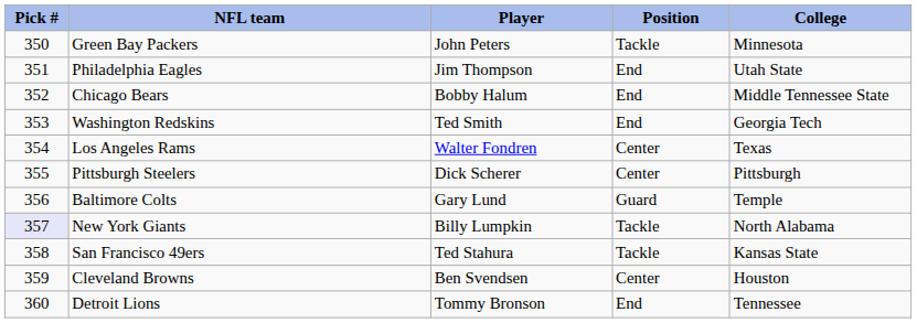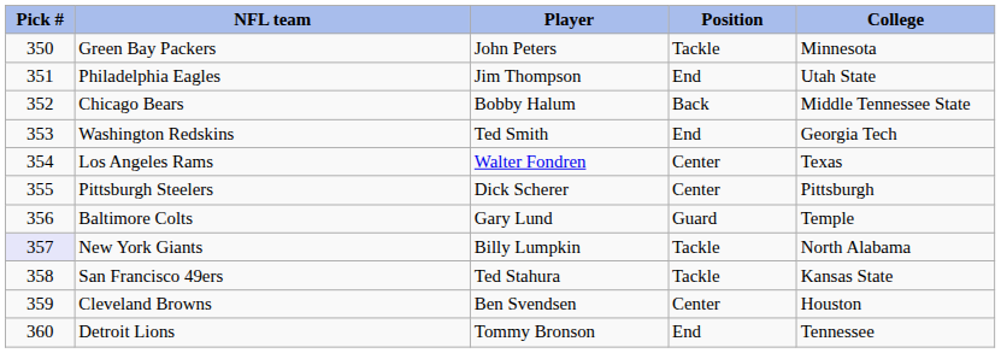 <table class="wikitable sortable sortable" style="width: 100%">
 <tr>
 <th style="background:#A8BDEC;" width=7%>Pick #</th>
 <th width=40% style="background:#A8BDEC;">NFL team</th>
 <th width=20% style="background:#A8BDEC;">Player</th>
 <th width=13% style="background:#A8BDEC;">Position</th>
 <th style="background:#A8BDEC;">College</th>
 </tr>
 <tr>
 <td align=center>350</td>
 <td>Green Bay Packers</td>
 <td>John Peters</td>
 <td>Tackle</td>
 <td>Minnesota</td>
 </tr>
 <tr>
 <td align=center>351</td>
 <td>Philadelphia Eagles</td>
 <td>Jim Thompson</td>
 <td>End</td>
 <td>Utah State</td>
 </tr>
 <tr>
 <td align=center>352</td>
 <td>Chicago Bears</td>
 <td>Bobby Halum</td>
-<td>End</td>
+<td>Back</td>
 <td>Middle Tennessee State</td>
 </tr>
 <tr>
 <td align=center>353</td>
 <td>Washington Redskins</td>
 <td>Ted Smith</td>
 <td>End</td>
 <td>Georgia Tech</td>
 </tr>
 <tr>
 <td align=center>354</td>
 <td>Los Angeles Rams</td>
 <td><a href='#'>Walter Fondren</a></td>
 <td>Center</td>
 <td>Texas</td>
 </tr>
 <tr>
 <td align=center>355</td>
 <td>Pittsburgh Steelers</td>
 <td>Dick Scherer</td>
 <td>Center</td>
 <td>Pittsburgh</td>
 </tr>
 <tr>
 <td align=center>356</td>
 <td>Baltimore Colts</td>
 <td>Gary Lund</td>
 <td>Guard</td>
 <td>Temple</td>
 </tr>
 <tr>
 <td align=center style="background: lavender;">357</td>
 <td>New York Giants</td>
 <td>Billy Lumpkin</td>
 <td>Tackle</td>
 <td>North Alabama</td>
 </tr>
 <tr>
 <td align=center>358</td>
 <td>San Francisco 49ers</td>
 <td>Ted Stahura</td>
 <td>Tackle</td>
 <td>Kansas State</td>
 </tr>
 <tr>
 <td align=center>359</td>
 <td>Cleveland Browns</td>
 <td>Ben Svendsen</td>
 <td>Center</td>
 <td>Houston</td>
 </tr>
 <tr>
 <td align=center>360</td>
 <td>Detroit Lions</td>
 <td>Tommy Bronson</td>
 <td>End</td>
 <td>Tennessee</td>
 </tr>
 </table>
